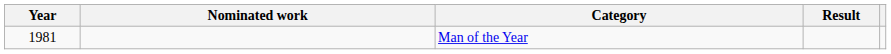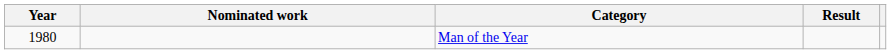 <table class=wikitable>
 <tr>
 <th scope="col" style="width:5em;">Year</th>
 <th scope="col" style="width:25em;">Nominated work</th>
 <th scope="col" style="width:26em;">Category</th>
 <th scope="col" style="width:5em;">Result</th>
 <th></th>
 </tr>
 <tr>
-<td align="center">1981</td>
+<td align="center">1980</td>
 <td></td>
 <td><a href='#'>Man of the Year</a></td>
 <td></td>
 <td align="center"></td>
 </tr>
 </table>
